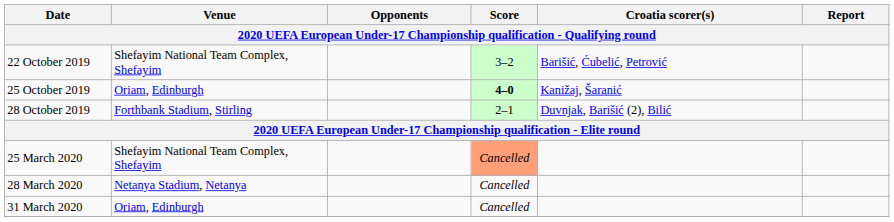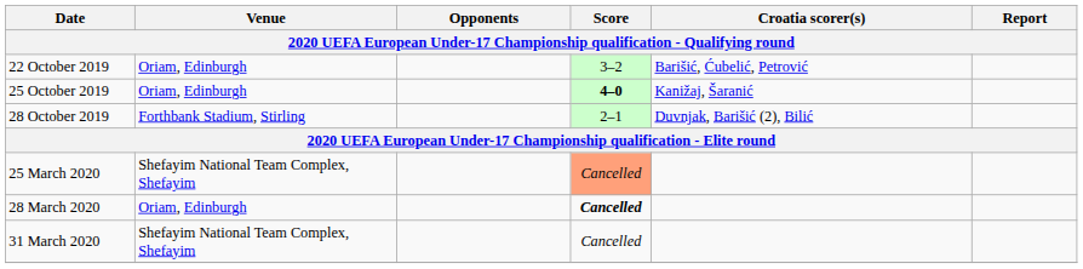 <table class="wikitable" style="font-size:95%;">
 <tr>
 <th width=125>Date</th>
 <th width=260>Venue</th>
 <th width=170>Opponents</th>
 <th width= 75>Score</th>
 <th width=320>Croatia scorer(s)</th>
 <th width=100>Report</th>
 </tr>
 <tr>
 <th colspan=7><a href='#'>2020 UEFA European Under-17 Championship qualification - Qualifying round</a></th>
 </tr>
 <tr>
 <td>22 October 2019</td>
-<td>Shefayim National Team Complex, <a href='#'>Shefayim</a></td>
+<td><a href='#'>Oriam</a>, <a href='#'>Edinburgh</a></td>
 <td></td>
 <td align=center bgcolor=#CCFFCC>3–2</td>
 <td><a href='#'>Barišić</a>, <a href='#'>Ćubelić</a>, <a href='#'>Petrović</a></td>
 <td></td>
 </tr>
 <tr>
 <td>25 October 2019</td>
 <td><a href='#'>Oriam</a>, <a href='#'>Edinburgh</a></td>
 <td></td>
 <td align=center bgcolor=#CCFFCC><strong>4–0</strong></td>
 <td><a href='#'>Kanižaj</a>, <a href='#'>Šaranić</a></td>
 <td></td>
 </tr>
 <tr>
 <td>28 October 2019</td>
 <td><a href='#'>Forthbank Stadium</a>, <a href='#'>Stirling</a></td>
 <td></td>
 <td align=center bgcolor=#CCFFCC>2–1</td>
 <td><a href='#'>Duvnjak</a>, <a href='#'>Barišić</a> (2), <a href='#'>Bilić</a></td>
 <td></td>
 </tr>
 <tr>
 <th colspan=7><a href='#'>2020 UEFA European Under-17 Championship qualification - Elite round</a></th>
 </tr>
 <tr>
 <td>25 March 2020</td>
 <td>Shefayim National Team Complex, <a href='#'>Shefayim</a></td>
 <td></td>
 <td align=center style="background: lightsalmon;"><em>Cancelled</em></td>
 <td></td>
 <td></td>
 </tr>
 <tr>
 <td>28 March 2020</td>
-<td><a href='#'>Netanya Stadium</a>, <a href='#'>Netanya</a></td>
+<td><a href='#'>Oriam</a>, <a href='#'>Edinburgh</a></td>
 <td></td>
-<td align=center><em>Cancelled</em></td>
+<td align=center><strong><em>Cancelled</em></strong></td>
 <td></td>
 <td></td>
 </tr>
 <tr>
 <td>31 March 2020</td>
-<td><a href='#'>Oriam</a>, <a href='#'>Edinburgh</a></td>
+<td>Shefayim National Team Complex, <a href='#'>Shefayim</a></td>
 <td></td>
 <td align=center><em>Cancelled</em></td>
 <td></td>
 <td></td>
 </tr>
 <tr>
 </tr>
 </table>
